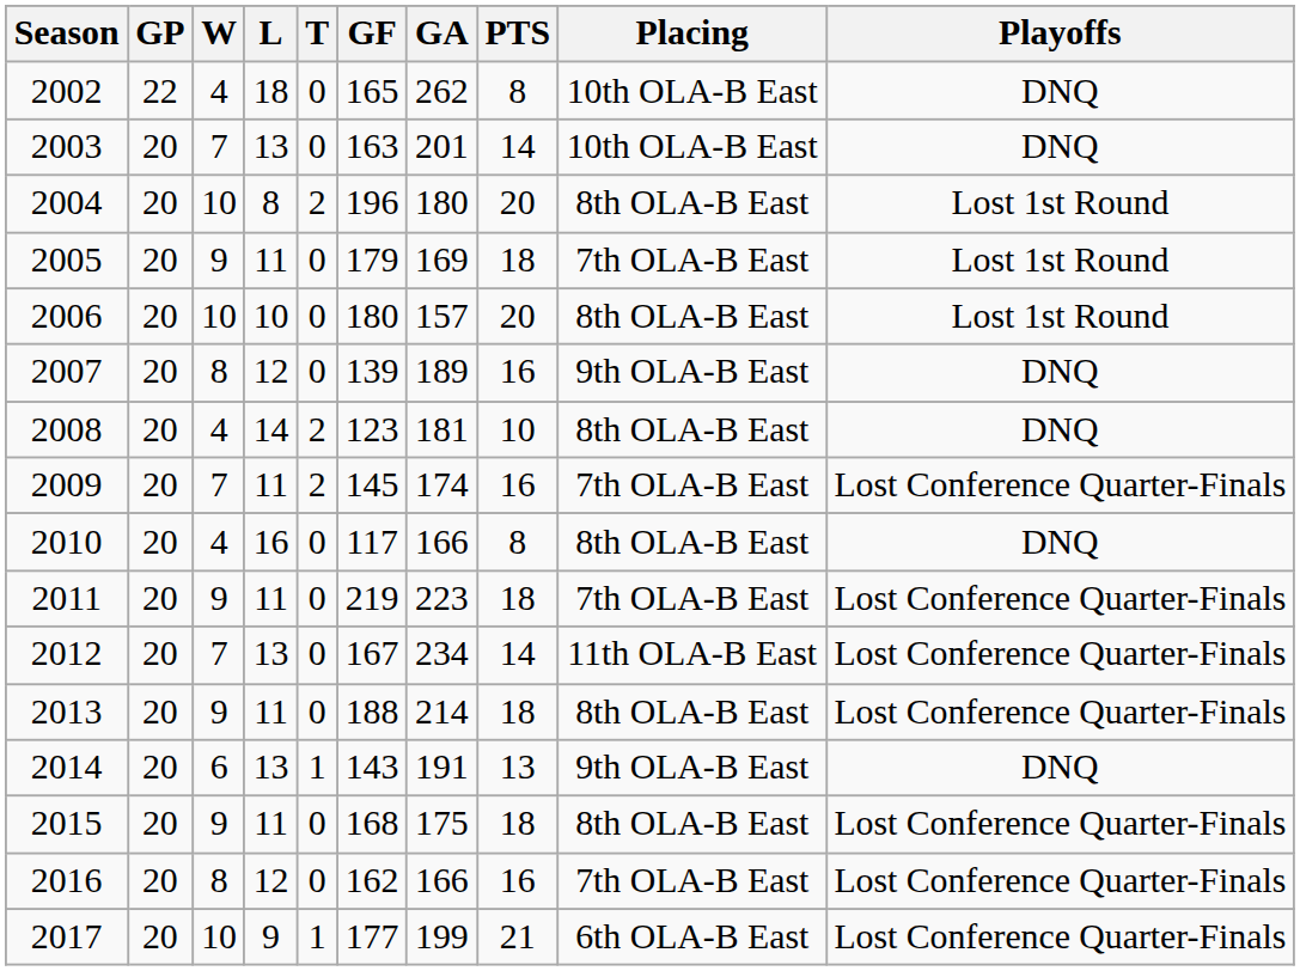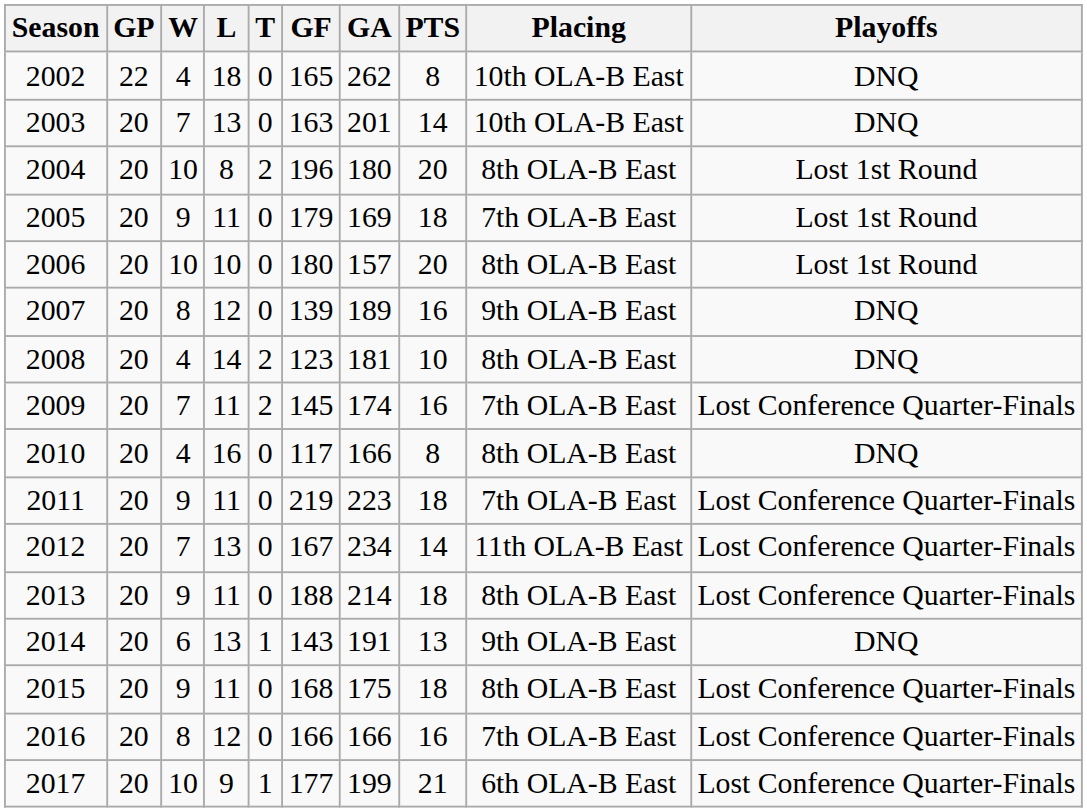 <table class="wikitable" style="text-align:center">
 <tr>
 <th>Season</th>
 <th>GP</th>
 <th>W</th>
 <th>L</th>
 <th>T</th>
 <th>GF</th>
 <th>GA</th>
 <th>PTS</th>
 <th>Placing</th>
 <th>Playoffs</th>
 </tr>
 <tr>
 <td>2002</td>
 <td>22</td>
 <td>4</td>
 <td>18</td>
 <td>0</td>
 <td>165</td>
 <td>262</td>
 <td>8</td>
 <td>10th OLA-B East</td>
 <td>DNQ</td>
 </tr>
 <tr>
 <td>2003</td>
 <td>20</td>
 <td>7</td>
 <td>13</td>
 <td>0</td>
 <td>163</td>
 <td>201</td>
 <td>14</td>
 <td>10th OLA-B East</td>
 <td>DNQ</td>
 </tr>
 <tr>
 <td>2004</td>
 <td>20</td>
 <td>10</td>
 <td>8</td>
 <td>2</td>
 <td>196</td>
 <td>180</td>
 <td>20</td>
 <td>8th OLA-B East</td>
 <td>Lost 1st Round</td>
 </tr>
 <tr>
 <td>2005</td>
 <td>20</td>
 <td>9</td>
 <td>11</td>
 <td>0</td>
 <td>179</td>
 <td>169</td>
 <td>18</td>
 <td>7th OLA-B East</td>
 <td>Lost 1st Round</td>
 </tr>
 <tr>
 <td>2006</td>
 <td>20</td>
 <td>10</td>
 <td>10</td>
 <td>0</td>
 <td>180</td>
 <td>157</td>
 <td>20</td>
 <td>8th OLA-B East</td>
 <td>Lost 1st Round</td>
 </tr>
 <tr>
 <td>2007</td>
 <td>20</td>
 <td>8</td>
 <td>12</td>
 <td>0</td>
 <td>139</td>
 <td>189</td>
 <td>16</td>
 <td>9th OLA-B East</td>
 <td>DNQ</td>
 </tr>
 <tr>
 <td>2008</td>
 <td>20</td>
 <td>4</td>
 <td>14</td>
 <td>2</td>
 <td>123</td>
 <td>181</td>
 <td>10</td>
 <td>8th OLA-B East</td>
 <td>DNQ</td>
 </tr>
 <tr>
 <td>2009</td>
 <td>20</td>
 <td>7</td>
 <td>11</td>
 <td>2</td>
 <td>145</td>
 <td>174</td>
 <td>16</td>
 <td>7th OLA-B East</td>
 <td>Lost Conference Quarter-Finals</td>
 </tr>
 <tr>
 <td>2010</td>
 <td>20</td>
 <td>4</td>
 <td>16</td>
 <td>0</td>
 <td>117</td>
 <td>166</td>
 <td>8</td>
 <td>8th OLA-B East</td>
 <td>DNQ</td>
 </tr>
 <tr>
 <td>2011</td>
 <td>20</td>
 <td>9</td>
 <td>11</td>
 <td>0</td>
 <td>219</td>
 <td>223</td>
 <td>18</td>
 <td>7th OLA-B East</td>
 <td>Lost Conference Quarter-Finals</td>
 </tr>
 <tr>
 <td>2012</td>
 <td>20</td>
 <td>7</td>
 <td>13</td>
 <td>0</td>
 <td>167</td>
 <td>234</td>
 <td>14</td>
 <td>11th OLA-B East</td>
 <td>Lost Conference Quarter-Finals</td>
 </tr>
 <tr>
 <td>2013</td>
 <td>20</td>
 <td>9</td>
 <td>11</td>
 <td>0</td>
 <td>188</td>
 <td>214</td>
 <td>18</td>
 <td>8th OLA-B East</td>
 <td>Lost Conference Quarter-Finals</td>
 </tr>
 <tr>
 <td>2014</td>
 <td>20</td>
 <td>6</td>
 <td>13</td>
 <td>1</td>
 <td>143</td>
 <td>191</td>
 <td>13</td>
 <td>9th OLA-B East</td>
 <td>DNQ</td>
 </tr>
 <tr>
 <td>2015</td>
 <td>20</td>
 <td>9</td>
 <td>11</td>
 <td>0</td>
 <td>168</td>
 <td>175</td>
 <td>18</td>
 <td>8th OLA-B East</td>
 <td>Lost Conference Quarter-Finals</td>
 </tr>
 <tr>
 <td>2016</td>
 <td>20</td>
 <td>8</td>
 <td>12</td>
 <td>0</td>
-<td>162</td>
+<td>166</td>
 <td>166</td>
 <td>16</td>
 <td>7th OLA-B East</td>
 <td>Lost Conference Quarter-Finals</td>
 </tr>
 <tr>
 <td>2017</td>
 <td>20</td>
 <td>10</td>
 <td>9</td>
 <td>1</td>
 <td>177</td>
 <td>199</td>
 <td>21</td>
 <td>6th OLA-B East</td>
 <td>Lost Conference Quarter-Finals</td>
 </tr>
 </table>
